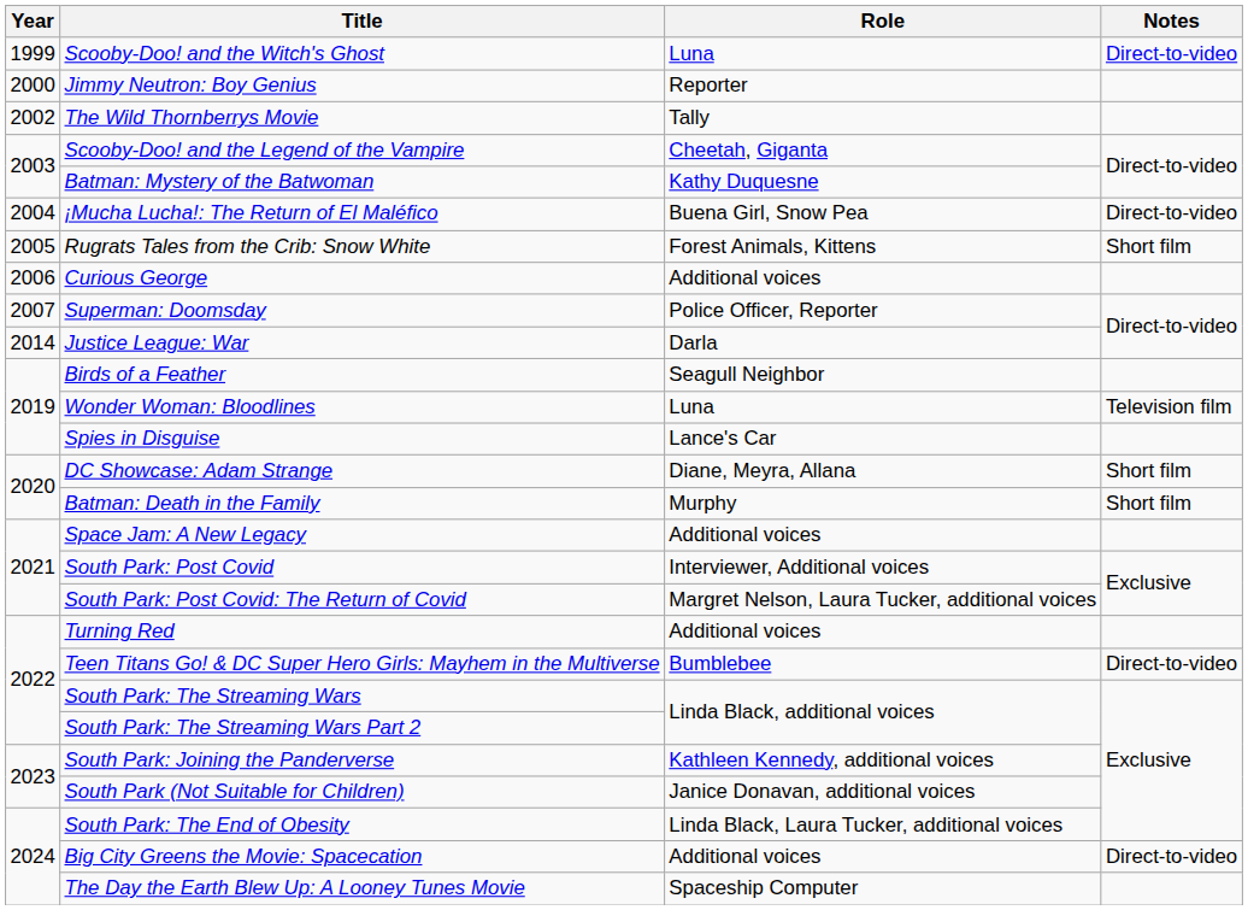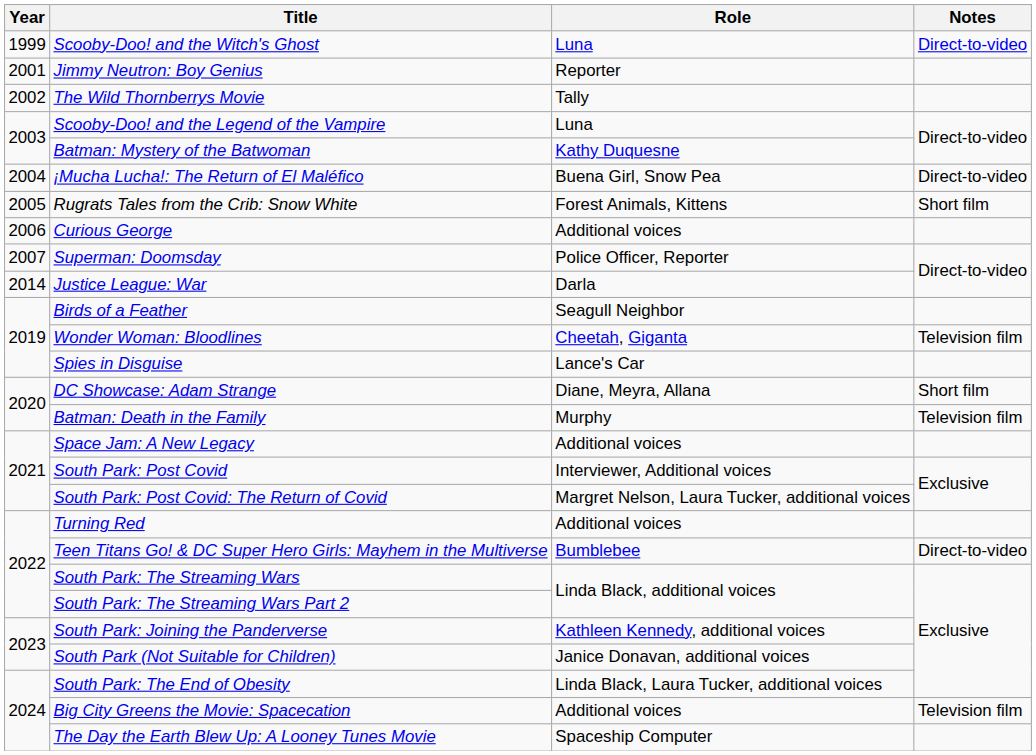 <table class="wikitable sortable plainrowheaders" style="white-space:wrap">
 <tr>
 <th>Year</th>
 <th>Title</th>
 <th>Role</th>
 <th>Notes</th>
 </tr>
 <tr>
 <td>1999</td>
 <td><em><a href='#'>Scooby-Doo! and the Witch's Ghost</a></em></td>
 <td><a href='#'>Luna</a></td>
 <td><a href='#'>Direct-to-video</a></td>
 </tr>
 <tr>
-<td>2000</td>
+<td>2001</td>
 <td><em><a href='#'>Jimmy Neutron: Boy Genius</a></em></td>
 <td>Reporter</td>
 <td></td>
 </tr>
 <tr>
 <td>2002</td>
 <td><em><a href='#'>The Wild Thornberrys Movie</a></em></td>
 <td>Tally</td>
 <td></td>
 </tr>
 <tr>
 <td rowspan=2>2003</td>
 <td><em><a href='#'>Scooby-Doo! and the Legend of the Vampire</a></em></td>
-<td><a href='#'>Cheetah</a>, <a href='#'>Giganta</a></td>
+<td>Luna</td>
 <td rowspan=2>Direct-to-video</td>
 </tr>
 <tr>
 <td><em><a href='#'>Batman: Mystery of the Batwoman</a></em></td>
 <td><a href='#'>Kathy Duquesne</a></td>
 </tr>
 <tr>
 <td>2004</td>
 <td><em><a href='#'>¡Mucha Lucha!: The Return of El Maléfico</a></em></td>
 <td>Buena Girl, Snow Pea</td>
 <td>Direct-to-video</td>
 </tr>
 <tr>
 <td>2005</td>
 <td><em>Rugrats Tales from the Crib: Snow White</em></td>
 <td>Forest Animals, Kittens</td>
 <td>Short film</td>
 </tr>
 <tr>
 <td>2006</td>
 <td><em><a href='#'>Curious George</a></em></td>
 <td>Additional voices</td>
 <td></td>
 </tr>
 <tr>
 <td>2007</td>
 <td><em><a href='#'>Superman: Doomsday</a></em></td>
 <td>Police Officer, Reporter</td>
 <td rowspan=2>Direct-to-video</td>
 </tr>
 <tr>
 <td>2014</td>
 <td><em><a href='#'>Justice League: War</a></em></td>
 <td>Darla</td>
 </tr>
 <tr>
 <td rowspan=3>2019</td>
 <td><em><a href='#'>Birds of a Feather</a></em></td>
 <td>Seagull Neighbor</td>
 <td></td>
 </tr>
 <tr>
 <td><em><a href='#'>Wonder Woman: Bloodlines</a></em></td>
-<td>Luna</td>
+<td><a href='#'>Cheetah</a>, <a href='#'>Giganta</a></td>
 <td>Television film</td>
 </tr>
 <tr>
 <td><em><a href='#'>Spies in Disguise</a></em></td>
 <td>Lance's Car</td>
 <td></td>
 </tr>
 <tr>
 <td rowspan=2>2020</td>
 <td><em><a href='#'>DC Showcase: Adam Strange</a></em></td>
 <td>Diane, Meyra, Allana</td>
 <td>Short film</td>
 </tr>
 <tr>
 <td><em><a href='#'>Batman: Death in the Family</a></em></td>
 <td>Murphy</td>
-<td>Short film</td>
+<td>Television film</td>
 </tr>
 <tr>
 <td rowspan=3>2021</td>
 <td><em><a href='#'>Space Jam: A New Legacy</a></em></td>
 <td>Additional voices</td>
 <td></td>
 </tr>
 <tr>
 <td><em><a href='#'>South Park: Post Covid</a></em></td>
 <td>Interviewer, Additional voices</td>
 <td rowspan=2>Exclusive</td>
 </tr>
 <tr>
 <td><em><a href='#'>South Park: Post Covid: The Return of Covid</a></em></td>
 <td>Margret Nelson, Laura Tucker, additional voices</td>
 </tr>
 <tr>
 <td rowspan=4>2022</td>
 <td><em><a href='#'>Turning Red</a></em></td>
 <td>Additional voices</td>
 <td></td>
 </tr>
 <tr>
 <td><em><a href='#'>Teen Titans Go! & DC Super Hero Girls: Mayhem in the Multiverse</a></em></td>
 <td><a href='#'>Bumblebee</a></td>
 <td>Direct-to-video</td>
 </tr>
 <tr>
 <td><em><a href='#'>South Park: The Streaming Wars</a></em></td>
 <td rowspan=2>Linda Black, additional voices</td>
 <td rowspan=5>Exclusive</td>
 </tr>
 <tr>
 <td><em><a href='#'>South Park: The Streaming Wars Part 2</a></em></td>
 </tr>
 <tr>
 <td rowspan=2>2023</td>
 <td><em><a href='#'>South Park: Joining the Panderverse</a></em></td>
 <td><a href='#'>Kathleen Kennedy</a>, additional voices</td>
 </tr>
 <tr>
 <td><em><a href='#'>South Park (Not Suitable for Children)</a></em></td>
 <td>Janice Donavan, additional voices</td>
 </tr>
 <tr>
 <td rowspan="3">2024</td>
 <td><em><a href='#'>South Park: The End of Obesity</a></em></td>
 <td>Linda Black, Laura Tucker, additional voices</td>
 </tr>
 <tr>
 <td><em><a href='#'>Big City Greens the Movie: Spacecation</a></em></td>
 <td>Additional voices</td>
-<td>Direct-to-video</td>
+<td>Television film</td>
 </tr>
 <tr>
 <td><a href='#'><em>The Day the Earth Blew Up: A Looney Tunes Movie</em></a></td>
 <td>Spaceship Computer</td>
 <td></td>
 </tr>
 </table>
